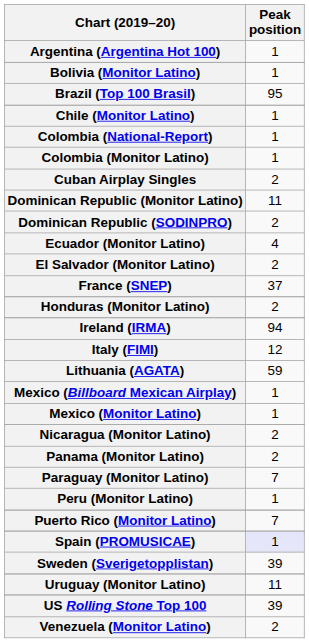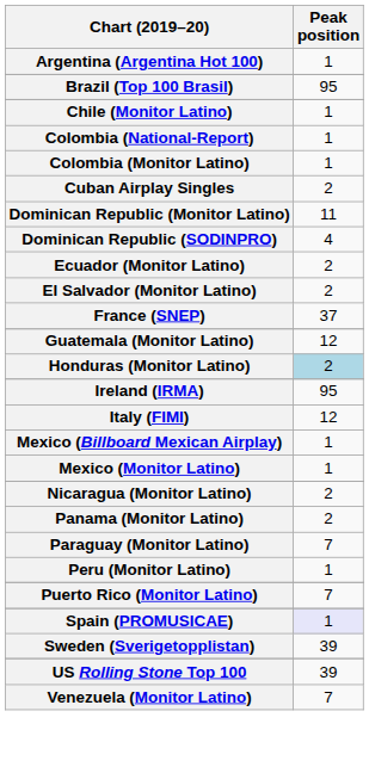 <table class="wikitable sortable plainrowheaders" style="text-align:center">
 <tr>
 <th scope="col">Chart (2019–20)</th>
 <th scope="col">Peak<br>position</th>
 </tr>
 <tr>
 <th scope="row">Argentina (<a href='#'>Argentina Hot 100</a>)</th>
 <td>1</td>
 </tr>
 <tr>
 </tr>
 <tr>
 </tr>
 <tr>
-</tr>
-<tr>
-<th scope="row">Bolivia (<a href='#'>Monitor Latino</a>)</th>
-<td>1</td>
 </tr>
 <tr>
 <th scope="row">Brazil (<a href='#'>Top 100 Brasil</a>)</th>
 <td>95</td>
 </tr>
 <tr>
 </tr>
 <tr>
 <th scope="row">Chile (<a href='#'>Monitor Latino</a>)</th>
 <td>1</td>
 </tr>
 <tr>
 <th scope="row">Colombia (<a href='#'>National-Report</a>)</th>
 <td>1</td>
 </tr>
 <tr>
 <th scope="row">Colombia (Monitor Latino)</th>
 <td>1</td>
 </tr>
 <tr>
 <th scope="row">Cuban Airplay Singles</th>
 <td>2</td>
 </tr>
 <tr>
 <th scope="row">Dominican Republic (Monitor Latino)</th>
 <td>11</td>
 </tr>
 <tr>
 <th scope="row">Dominican Republic (<a href='#'>SODINPRO</a>)</th>
-<td>2</td>
+<td>4</td>
 </tr>
 <tr>
 <th scope="row">Ecuador (Monitor Latino)</th>
-<td>4</td>
+<td>2</td>
 </tr>
 <tr>
 <th scope="row">El Salvador (Monitor Latino)</th>
 <td>2</td>
 </tr>
 <tr>
 <th scope="row">France (<a href='#'>SNEP</a>)</th>
 <td>37</td>
 </tr>
 <tr>
 </tr>
 <tr>
+<th scope="row">Guatemala (Monitor Latino)</th>
+<td>12</td>
+</tr>
+<tr>
 <th scope="row">Honduras (Monitor Latino)</th>
-<td>2</td>
+<td style="background: lightblue;">2</td>
 </tr>
 <tr>
 </tr>
 <tr>
 <th scope="row">Ireland (<a href='#'>IRMA</a>)</th>
-<td>94</td>
+<td>95</td>
 </tr>
 <tr>
 <th scope="row">Italy (<a href='#'>FIMI</a>)</th>
 <td>12</td>
-</tr>
-<tr>
-<th scope="row">Lithuania (<a href='#'>AGATA</a>)</th>
-<td>59</td>
 </tr>
 <tr>
 <th scope="row">Mexico (<a href='#'><em>Billboard</em> Mexican Airplay</a>)</th>
 <td>1</td>
 </tr>
 <tr>
 <th scope="row">Mexico (<a href='#'>Monitor Latino</a>)</th>
 <td>1</td>
 </tr>
 <tr>
 </tr>
 <tr>
 </tr>
 <tr>
 <th scope="row">Nicaragua (Monitor Latino)</th>
 <td>2</td>
 </tr>
 <tr>
 <th scope="row">Panama (Monitor Latino)</th>
 <td>2</td>
 </tr>
 <tr>
 <th scope="row">Paraguay (Monitor Latino)</th>
 <td>7</td>
 </tr>
 <tr>
 <th scope="row">Peru (Monitor Latino)</th>
 <td>1</td>
 </tr>
 <tr>
 </tr>
 <tr>
 <th scope="row">Puerto Rico (<a href='#'>Monitor Latino</a>)</th>
 <td>7</td>
 </tr>
 <tr>
 </tr>
 <tr>
 <th scope="row">Spain (<a href='#'>PROMUSICAE</a>)</th>
 <td style="background: lavender;">1</td>
 </tr>
 <tr>
 <th scope="row">Sweden (<a href='#'>Sverigetopplistan</a>)</th>
 <td>39</td>
 </tr>
 <tr>
 </tr>
 <tr>
-<th scope="row">Uruguay (Monitor Latino)</th>
-<td>11</td>
-</tr>
-<tr>
 </tr>
 <tr>
 </tr>
 <tr>
 </tr>
 <tr>
 </tr>
 <tr>
 <th scope="row">US <a href='#'><em>Rolling Stone</em> Top 100</a></th>
 <td>39</td>
 </tr>
 <tr>
 <th scope="row">Venezuela (<a href='#'>Monitor Latino</a>)</th>
-<td>2</td>
+<td>7</td>
 </tr>
 </table>
